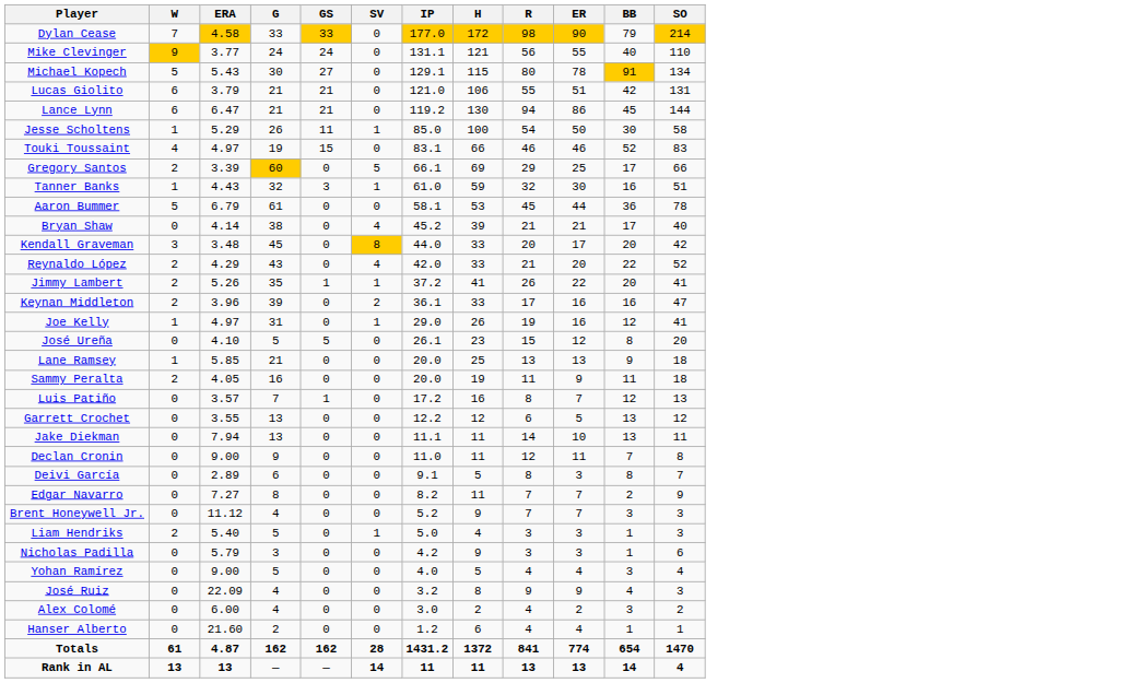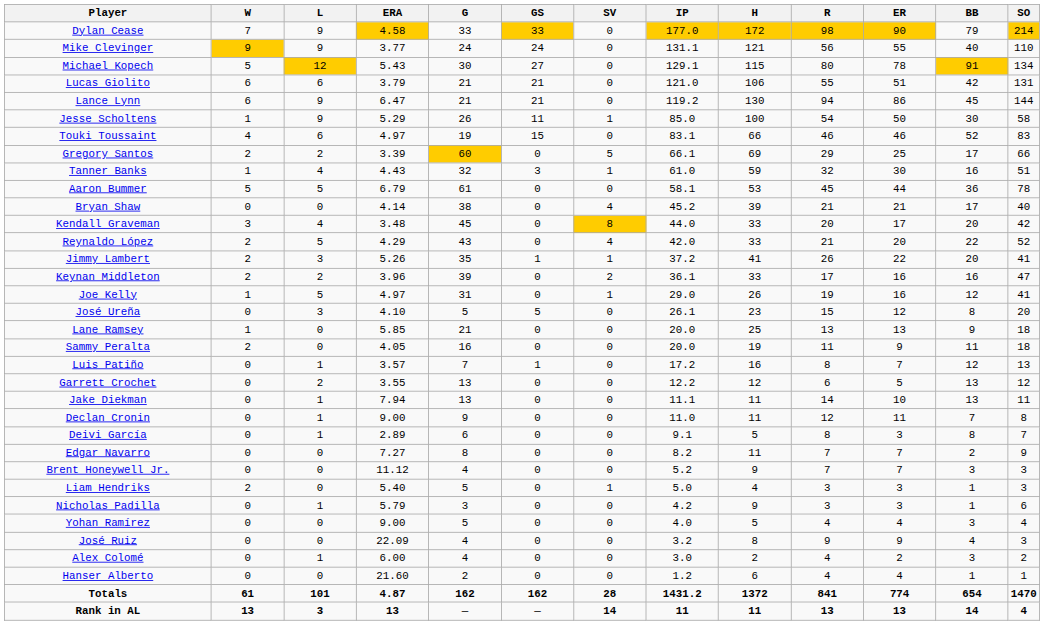 <table class=wikitable style="text-align:center">
 <tr>
 <th bgcolor=#DDDDFF; width="20%">Player</th>
 <th bgcolor=#DDDDFF; width="7%">W</th>
+<th bgcolor=#DDDDFF; width="7%">L</th>
 <th bgcolor=#DDDDFF; width="7%">ERA</th>
 <th bgcolor=#DDDDFF; width="7%">G</th>
 <th bgcolor=#DDDDFF; width="7%">GS</th>
 <th bgcolor=#DDDDFF; width="7%">SV</th>
 <th bgcolor=#DDDDFF; width="7%">IP</th>
 <th bgcolor=#DDDDFF; width="7%">H</th>
 <th bgcolor=#DDDDFF; width="7%">R</th>
 <th bgcolor=#DDDDFF; width="7%">ER</th>
 <th bgcolor=#DDDDFF; width="7%">BB</th>
 <th bgcolor=#DDDDFF; width="7%">SO</th>
 </tr>
 <tr>
 <td><a href='#'>Dylan Cease</a></td>
 <td>7</td>
+<td>9</td>
 <td bgcolor=#ffcc00>4.58</td>
 <td>33</td>
 <td bgcolor=#ffcc00>33</td>
 <td>0</td>
 <td bgcolor=#ffcc00>177.0</td>
 <td bgcolor=#ffcc00>172</td>
 <td bgcolor=#ffcc00>98</td>
 <td bgcolor=#ffcc00>90</td>
 <td>79</td>
 <td bgcolor=#ffcc00>214</td>
 </tr>
 <tr>
 <td><a href='#'>Mike Clevinger</a></td>
 <td bgcolor=#ffcc00>9</td>
+<td>9</td>
 <td>3.77</td>
 <td>24</td>
 <td>24</td>
 <td>0</td>
 <td>131.1</td>
 <td>121</td>
 <td>56</td>
 <td>55</td>
 <td>40</td>
 <td>110</td>
 </tr>
 <tr>
 <td><a href='#'>Michael Kopech</a></td>
 <td>5</td>
+<td bgcolor=#ffcc00>12</td>
 <td>5.43</td>
 <td>30</td>
 <td>27</td>
 <td>0</td>
 <td>129.1</td>
 <td>115</td>
 <td>80</td>
 <td>78</td>
 <td bgcolor=#ffcc00>91</td>
 <td>134</td>
 </tr>
 <tr>
 <td><a href='#'>Lucas Giolito</a></td>
+<td>6</td>
 <td>6</td>
 <td>3.79</td>
 <td>21</td>
 <td>21</td>
 <td>0</td>
 <td>121.0</td>
 <td>106</td>
 <td>55</td>
 <td>51</td>
 <td>42</td>
 <td>131</td>
 </tr>
 <tr>
 <td><a href='#'>Lance Lynn</a></td>
 <td>6</td>
+<td>9</td>
 <td>6.47</td>
 <td>21</td>
 <td>21</td>
 <td>0</td>
 <td>119.2</td>
 <td>130</td>
 <td>94</td>
 <td>86</td>
 <td>45</td>
 <td>144</td>
 </tr>
 <tr>
 <td><a href='#'>Jesse Scholtens</a></td>
 <td>1</td>
+<td>9</td>
 <td>5.29</td>
 <td>26</td>
 <td>11</td>
 <td>1</td>
 <td>85.0</td>
 <td>100</td>
 <td>54</td>
 <td>50</td>
 <td>30</td>
 <td>58</td>
 </tr>
 <tr>
 <td><a href='#'>Touki Toussaint</a></td>
 <td>4</td>
+<td>6</td>
 <td>4.97</td>
 <td>19</td>
 <td>15</td>
 <td>0</td>
 <td>83.1</td>
 <td>66</td>
 <td>46</td>
 <td>46</td>
 <td>52</td>
 <td>83</td>
 </tr>
 <tr>
 <td><a href='#'>Gregory Santos</a></td>
+<td>2</td>
 <td>2</td>
 <td>3.39</td>
 <td bgcolor=#ffcc00>60</td>
 <td>0</td>
 <td>5</td>
 <td>66.1</td>
 <td>69</td>
 <td>29</td>
 <td>25</td>
 <td>17</td>
 <td>66</td>
 </tr>
 <tr>
 <td><a href='#'>Tanner Banks</a></td>
 <td>1</td>
+<td>4</td>
 <td>4.43</td>
 <td>32</td>
 <td>3</td>
 <td>1</td>
 <td>61.0</td>
 <td>59</td>
 <td>32</td>
 <td>30</td>
 <td>16</td>
 <td>51</td>
 </tr>
 <tr>
 <td><a href='#'>Aaron Bummer</a></td>
+<td>5</td>
 <td>5</td>
 <td>6.79</td>
 <td>61</td>
 <td>0</td>
 <td>0</td>
 <td>58.1</td>
 <td>53</td>
 <td>45</td>
 <td>44</td>
 <td>36</td>
 <td>78</td>
 </tr>
 <tr>
 <td><a href='#'>Bryan Shaw</a></td>
 <td>0</td>
+<td>0</td>
 <td>4.14</td>
 <td>38</td>
 <td>0</td>
 <td>4</td>
 <td>45.2</td>
 <td>39</td>
 <td>21</td>
 <td>21</td>
 <td>17</td>
 <td>40</td>
 </tr>
 <tr>
 <td><a href='#'>Kendall Graveman</a></td>
 <td>3</td>
+<td>4</td>
 <td>3.48</td>
 <td>45</td>
 <td>0</td>
 <td bgcolor=#ffcc00>8</td>
 <td>44.0</td>
 <td>33</td>
 <td>20</td>
 <td>17</td>
 <td>20</td>
 <td>42</td>
 </tr>
 <tr>
 <td><a href='#'>Reynaldo López</a></td>
 <td>2</td>
+<td>5</td>
 <td>4.29</td>
 <td>43</td>
 <td>0</td>
 <td>4</td>
 <td>42.0</td>
 <td>33</td>
 <td>21</td>
 <td>20</td>
 <td>22</td>
 <td>52</td>
 </tr>
 <tr>
 <td><a href='#'>Jimmy Lambert</a></td>
 <td>2</td>
+<td>3</td>
 <td>5.26</td>
 <td>35</td>
 <td>1</td>
 <td>1</td>
 <td>37.2</td>
 <td>41</td>
 <td>26</td>
 <td>22</td>
 <td>20</td>
 <td>41</td>
 </tr>
 <tr>
 <td><a href='#'>Keynan Middleton</a></td>
+<td>2</td>
 <td>2</td>
 <td>3.96</td>
 <td>39</td>
 <td>0</td>
 <td>2</td>
 <td>36.1</td>
 <td>33</td>
 <td>17</td>
 <td>16</td>
 <td>16</td>
 <td>47</td>
 </tr>
 <tr>
 <td><a href='#'>Joe Kelly</a></td>
 <td>1</td>
+<td>5</td>
 <td>4.97</td>
 <td>31</td>
 <td>0</td>
 <td>1</td>
 <td>29.0</td>
 <td>26</td>
 <td>19</td>
 <td>16</td>
 <td>12</td>
 <td>41</td>
 </tr>
 <tr>
 <td><a href='#'>José Ureña</a></td>
 <td>0</td>
+<td>3</td>
 <td>4.10</td>
 <td>5</td>
 <td>5</td>
 <td>0</td>
 <td>26.1</td>
 <td>23</td>
 <td>15</td>
 <td>12</td>
 <td>8</td>
 <td>20</td>
 </tr>
 <tr>
 <td><a href='#'>Lane Ramsey</a></td>
 <td>1</td>
+<td>0</td>
 <td>5.85</td>
 <td>21</td>
 <td>0</td>
 <td>0</td>
 <td>20.0</td>
 <td>25</td>
 <td>13</td>
 <td>13</td>
 <td>9</td>
 <td>18</td>
 </tr>
 <tr>
 <td><a href='#'>Sammy Peralta</a></td>
 <td>2</td>
+<td>0</td>
 <td>4.05</td>
 <td>16</td>
 <td>0</td>
 <td>0</td>
 <td>20.0</td>
 <td>19</td>
 <td>11</td>
 <td>9</td>
 <td>11</td>
 <td>18</td>
 </tr>
 <tr>
 <td><a href='#'>Luis Patiño</a></td>
 <td>0</td>
+<td>1</td>
 <td>3.57</td>
 <td>7</td>
 <td>1</td>
 <td>0</td>
 <td>17.2</td>
 <td>16</td>
 <td>8</td>
 <td>7</td>
 <td>12</td>
 <td>13</td>
 </tr>
 <tr>
 <td><a href='#'>Garrett Crochet</a></td>
 <td>0</td>
+<td>2</td>
 <td>3.55</td>
 <td>13</td>
 <td>0</td>
 <td>0</td>
 <td>12.2</td>
 <td>12</td>
 <td>6</td>
 <td>5</td>
 <td>13</td>
 <td>12</td>
 </tr>
 <tr>
 <td><a href='#'>Jake Diekman</a></td>
 <td>0</td>
+<td>1</td>
 <td>7.94</td>
 <td>13</td>
 <td>0</td>
 <td>0</td>
 <td>11.1</td>
 <td>11</td>
 <td>14</td>
 <td>10</td>
 <td>13</td>
 <td>11</td>
 </tr>
 <tr>
 <td><a href='#'>Declan Cronin</a></td>
 <td>0</td>
+<td>1</td>
 <td>9.00</td>
 <td>9</td>
 <td>0</td>
 <td>0</td>
 <td>11.0</td>
 <td>11</td>
 <td>12</td>
 <td>11</td>
 <td>7</td>
 <td>8</td>
 </tr>
 <tr>
 <td><a href='#'>Deivi García</a></td>
 <td>0</td>
+<td>1</td>
 <td>2.89</td>
 <td>6</td>
 <td>0</td>
 <td>0</td>
 <td>9.1</td>
 <td>5</td>
 <td>8</td>
 <td>3</td>
 <td>8</td>
 <td>7</td>
 </tr>
 <tr>
 <td><a href='#'>Edgar Navarro</a></td>
+<td>0</td>
 <td>0</td>
 <td>7.27</td>
 <td>8</td>
 <td>0</td>
 <td>0</td>
 <td>8.2</td>
 <td>11</td>
 <td>7</td>
 <td>7</td>
 <td>2</td>
 <td>9</td>
 </tr>
 <tr>
 <td><a href='#'>Brent Honeywell Jr.</a></td>
 <td>0</td>
+<td>0</td>
 <td>11.12</td>
 <td>4</td>
 <td>0</td>
 <td>0</td>
 <td>5.2</td>
 <td>9</td>
 <td>7</td>
 <td>7</td>
 <td>3</td>
 <td>3</td>
 </tr>
 <tr>
 <td><a href='#'>Liam Hendriks</a></td>
 <td>2</td>
+<td>0</td>
 <td>5.40</td>
 <td>5</td>
 <td>0</td>
 <td>1</td>
 <td>5.0</td>
 <td>4</td>
 <td>3</td>
 <td>3</td>
 <td>1</td>
 <td>3</td>
 </tr>
 <tr>
 <td><a href='#'>Nicholas Padilla</a></td>
 <td>0</td>
+<td>1</td>
 <td>5.79</td>
 <td>3</td>
 <td>0</td>
 <td>0</td>
 <td>4.2</td>
 <td>9</td>
 <td>3</td>
 <td>3</td>
 <td>1</td>
 <td>6</td>
 </tr>
 <tr>
 <td><a href='#'>Yohan Ramírez</a></td>
+<td>0</td>
 <td>0</td>
 <td>9.00</td>
 <td>5</td>
 <td>0</td>
 <td>0</td>
 <td>4.0</td>
 <td>5</td>
 <td>4</td>
 <td>4</td>
 <td>3</td>
 <td>4</td>
 </tr>
 <tr>
 <td><a href='#'>José Ruiz</a></td>
 <td>0</td>
+<td>0</td>
 <td>22.09</td>
 <td>4</td>
 <td>0</td>
 <td>0</td>
 <td>3.2</td>
 <td>8</td>
 <td>9</td>
 <td>9</td>
 <td>4</td>
 <td>3</td>
 </tr>
 <tr>
 <td><a href='#'>Alex Colomé</a></td>
 <td>0</td>
+<td>1</td>
 <td>6.00</td>
 <td>4</td>
 <td>0</td>
 <td>0</td>
 <td>3.0</td>
 <td>2</td>
 <td>4</td>
 <td>2</td>
 <td>3</td>
 <td>2</td>
 </tr>
 <tr>
 <td><a href='#'>Hanser Alberto</a></td>
+<td>0</td>
 <td>0</td>
 <td>21.60</td>
 <td>2</td>
 <td>0</td>
 <td>0</td>
 <td>1.2</td>
 <td>6</td>
 <td>4</td>
 <td>4</td>
 <td>1</td>
 <td>1</td>
 </tr>
 <tr>
 <td><strong>Totals</strong></td>
 <td><strong>61</strong></td>
+<td><strong>101</strong></td>
 <td><strong>4.87</strong></td>
 <td><strong>162</strong></td>
 <td><strong>162</strong></td>
 <td><strong>28</strong></td>
 <td><strong>1431.2</strong></td>
 <td><strong>1372</strong></td>
 <td><strong>841</strong></td>
 <td><strong>774</strong></td>
 <td><strong>654</strong></td>
 <td><strong>1470</strong></td>
 </tr>
 <tr>
 <td><strong>Rank in AL</strong></td>
 <td><strong>13</strong></td>
+<td><strong>3</strong></td>
 <td><strong>13</strong></td>
 <td>—</td>
 <td>—</td>
 <td><strong>14</strong></td>
 <td><strong>11</strong></td>
 <td><strong>11</strong></td>
 <td><strong>13</strong></td>
 <td><strong>13</strong></td>
 <td><strong>14</strong></td>
 <td><strong>4</strong></td>
 </tr>
 </table>
